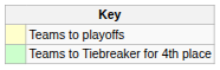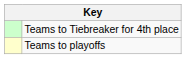 <table class="wikitable" style="text-align: center;">
 <tr>
 <th colspan="2">Key</th>
 </tr>
 <tr>
+<td style="background:#ccffcc; width:20px;"></td>
+<td align="left">Teams to Tiebreaker for 4th place</td>
+</tr>
+<tr>
 <td style="background:#ffffcc; width:20px;"></td>
 <td align="left">Teams to playoffs</td>
 </tr>
-<tr>
-<td style="background:#ccffcc; width:20px;"></td>
-<td align="left">Teams to Tiebreaker for 4th place</td>
-</tr>
 </table>
